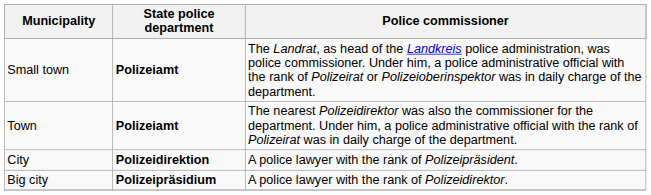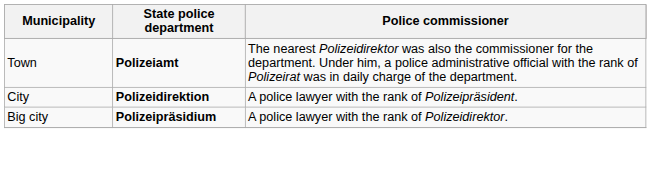 <table class="wikitable">
 <tr bgcolor="F1">
 <th align="left" width="130">Municipality</th>
 <th align="left" width="160">State police department</th>
 <th align="left" width="500">Police commissioner</th>
-</tr>
-<tr>
-<td>Small town</td>
-<td><strong>Polizeiamt</strong></td>
-<td>The <em>Landrat</em>, as head of the <em><a href='#'>Landkreis</a></em> police administration, was police commissioner. Under him, a police administrative official with the rank of <em>Polizeirat</em> or <em>Polizeioberinspektor</em> was in daily charge of the department.</td>
 </tr>
 <tr>
 <td>Town</td>
 <td><strong>Polizeiamt</strong></td>
 <td>The nearest <em>Polizeidirektor</em> was also the commissioner for the department. Under him, a police administrative official with the rank of <em>Polizeirat</em> was in daily charge of the department.</td>
 </tr>
 <tr>
 <td>City</td>
 <td><strong>Polizeidirektion</strong></td>
 <td>A police lawyer with the rank of <em>Polizeipräsident</em>.</td>
 </tr>
 <tr>
 <td>Big city</td>
 <td><strong>Polizeipräsidium</strong></td>
 <td>A police lawyer with the rank of <em>Polizeidirektor</em>.</td>
 </tr>
 <tr>
 </tr>
 </table>
